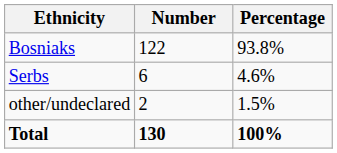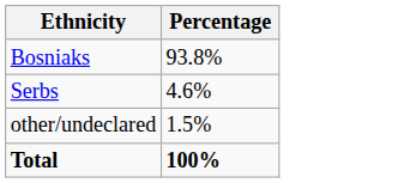 <table class="wikitable">
 <tr>
 <th width="100px">Ethnicity</th>
-<th width="80px">Number</th>
 <th width="80px">Percentage</th>
 </tr>
 <tr>
 <td><a href='#'>Bosniaks</a></td>
-<td>122</td>
 <td>93.8%</td>
 </tr>
 <tr>
 <td><a href='#'>Serbs</a></td>
-<td>6</td>
 <td>4.6%</td>
 </tr>
 <tr>
 <td>other/undeclared</td>
-<td>2</td>
 <td>1.5%</td>
 </tr>
 <tr>
 <td><strong>Total</strong></td>
-<td><strong>130</strong></td>
 <td><strong>100%</strong></td>
 </tr>
 </table>
